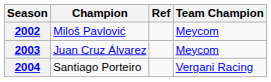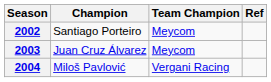 <table class="wikitable" style="font-size: 85%">
 <tr>
 <th>Season</th>
 <th>Champion</th>
+<th>Team Champion</th>
 <th>Ref</th>
-<th>Team Champion</th>
 </tr>
 <tr>
 <th><a href='#'>2002</a></th>
-<td> <a href='#'>Miloš Pavlović</a></td>
+<td> Santiago Porteiro</td>
+<td> <a href='#'>Meycom</a></td>
 <td align=center></td>
-<td> <a href='#'>Meycom</a></td>
 </tr>
 <tr>
 <th><a href='#'>2003</a></th>
 <td> <a href='#'>Juan Cruz Álvarez</a></td>
+<td> <a href='#'>Meycom</a></td>
 <td align=center></td>
-<td> <a href='#'>Meycom</a></td>
 </tr>
 <tr>
 <th><a href='#'>2004</a></th>
-<td> Santiago Porteiro</td>
+<td> <a href='#'>Miloš Pavlović</a></td>
+<td> <a href='#'>Vergani Racing</a></td>
 <td align=center></td>
-<td> <a href='#'>Vergani Racing</a></td>
 </tr>
 </table>
